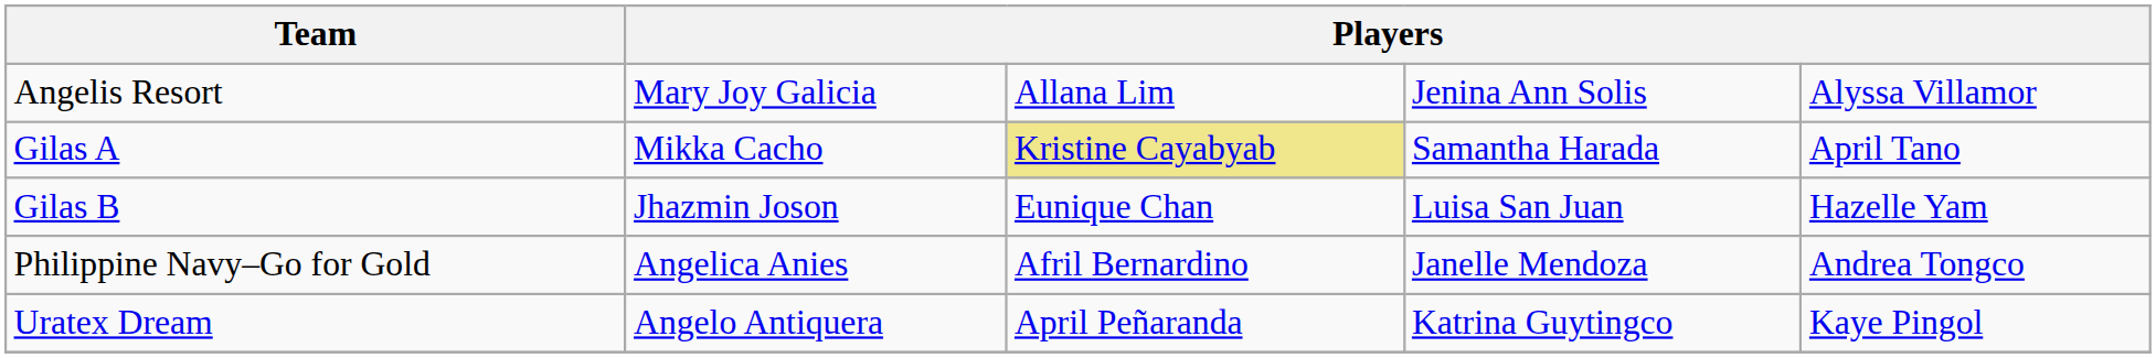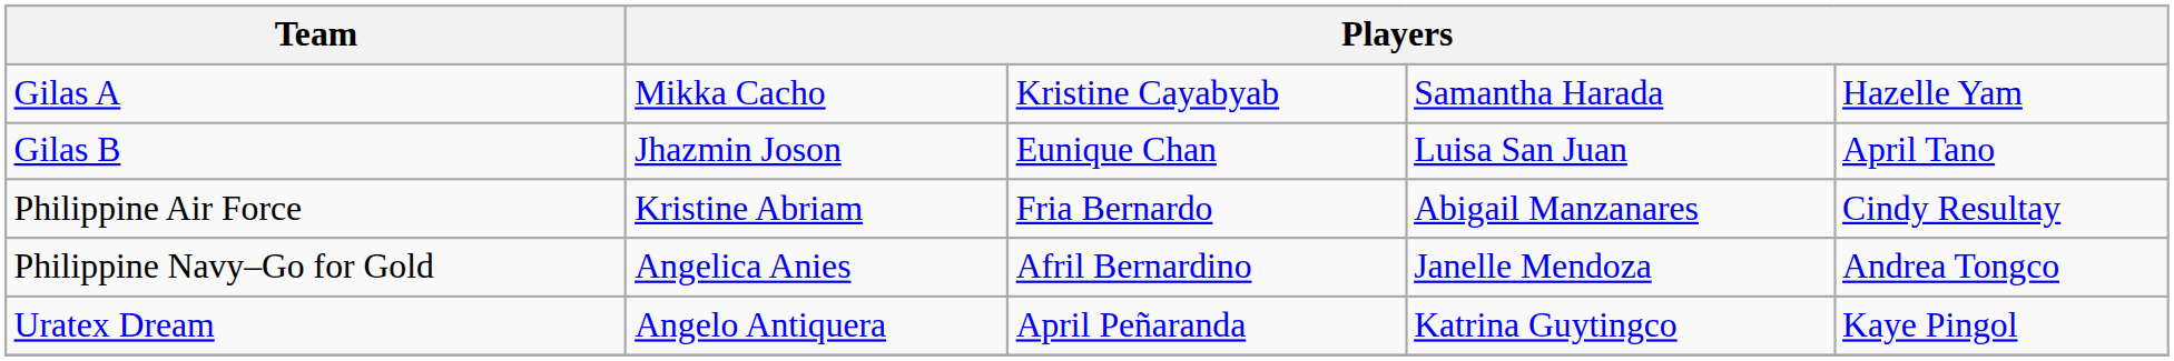 <table class="wikitable" style="font-size:90%; width:100%">
 <tr>
 <th>Team</th>
 <th colspan="4">Players</th>
 </tr>
 <tr>
-<td>Angelis Resort</td>
-<td><a href='#'>Mary Joy Galicia</a></td>
-<td><a href='#'>Allana Lim</a></td>
-<td><a href='#'>Jenina Ann Solis</a></td>
-<td><a href='#'>Alyssa Villamor</a></td>
-</tr>
-<tr>
 <td><a href='#'>Gilas A</a></td>
 <td><a href='#'>Mikka Cacho</a></td>
-<td style="background: khaki;"><a href='#'>Kristine Cayabyab</a></td>
+<td><a href='#'>Kristine Cayabyab</a></td>
 <td><a href='#'>Samantha Harada</a></td>
-<td><a href='#'>April Tano</a></td>
+<td><a href='#'>Hazelle Yam</a></td>
 </tr>
 <tr>
 <td><a href='#'>Gilas B</a></td>
 <td><a href='#'>Jhazmin Joson</a></td>
 <td><a href='#'>Eunique Chan</a></td>
 <td><a href='#'>Luisa San Juan</a></td>
-<td><a href='#'>Hazelle Yam</a></td>
+<td><a href='#'>April Tano</a></td>
+</tr>
+<tr>
+<td>Philippine Air Force</td>
+<td><a href='#'>Kristine Abriam</a></td>
+<td><a href='#'>Fria Bernardo</a></td>
+<td><a href='#'>Abigail Manzanares</a></td>
+<td><a href='#'>Cindy Resultay</a></td>
 </tr>
 <tr>
 <td>Philippine Navy–Go for Gold</td>
 <td><a href='#'>Angelica Anies</a></td>
 <td><a href='#'>Afril Bernardino</a></td>
 <td><a href='#'>Janelle Mendoza</a></td>
 <td><a href='#'>Andrea Tongco</a></td>
 </tr>
 <tr>
 <td><a href='#'>Uratex Dream</a></td>
 <td><a href='#'>Angelo Antiquera</a></td>
 <td><a href='#'>April Peñaranda</a></td>
 <td><a href='#'>Katrina Guytingco</a></td>
 <td><a href='#'>Kaye Pingol</a></td>
 </tr>
 <tr>
 </tr>
 </table>
